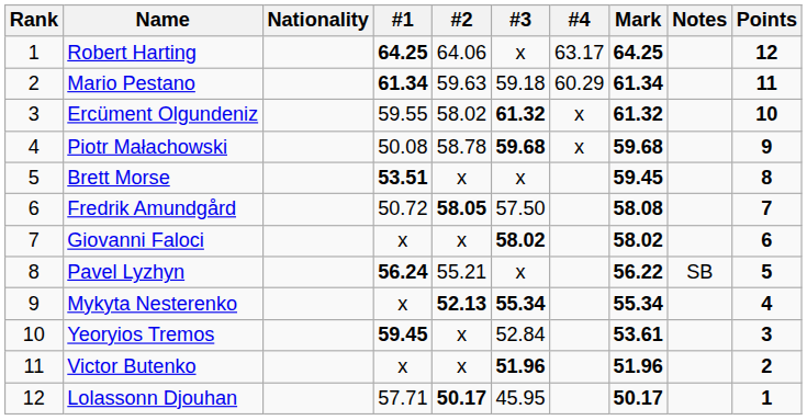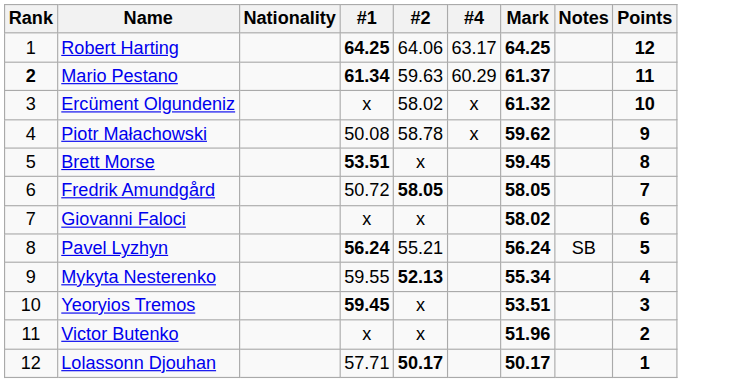 <table class="wikitable sortable" style="text-align:center">
 <tr>
 <th>Rank</th>
 <th>Name</th>
 <th>Nationality</th>
 <th>#1</th>
 <th>#2</th>
-<th>#3</th>
 <th>#4</th>
 <th>Mark</th>
 <th>Notes</th>
 <th>Points</th>
 </tr>
 <tr>
 <td>1</td>
 <td align=left><a href='#'>Robert Harting</a></td>
 <td align=left></td>
 <td><strong>64.25</strong></td>
 <td>64.06</td>
-<td>x</td>
 <td>63.17</td>
 <td><strong>64.25</strong></td>
 <td></td>
 <td><strong>12</strong></td>
 </tr>
 <tr>
-<td>2</td>
+<td><strong>2</strong></td>
 <td align=left><a href='#'>Mario Pestano</a></td>
 <td align=left></td>
 <td><strong>61.34</strong></td>
 <td>59.63</td>
-<td>59.18</td>
 <td>60.29</td>
-<td><strong>61.34</strong></td>
+<td><strong>61.37</strong></td>
 <td></td>
 <td><strong>11</strong></td>
 </tr>
 <tr>
 <td>3</td>
 <td align=left><a href='#'>Ercüment Olgundeniz</a></td>
 <td align=left></td>
-<td>59.55</td>
+<td>x</td>
 <td>58.02</td>
-<td><strong>61.32</strong></td>
 <td>x</td>
 <td><strong>61.32</strong></td>
 <td></td>
 <td><strong>10</strong></td>
 </tr>
 <tr>
 <td>4</td>
 <td align=left><a href='#'>Piotr Małachowski</a></td>
 <td align=left></td>
 <td>50.08</td>
 <td>58.78</td>
-<td><strong>59.68</strong></td>
 <td>x</td>
-<td><strong>59.68</strong></td>
+<td><strong>59.62</strong></td>
 <td></td>
 <td><strong>9</strong></td>
 </tr>
 <tr>
 <td>5</td>
 <td align=left><a href='#'>Brett Morse</a></td>
 <td align=left></td>
 <td><strong>53.51</strong></td>
-<td>x</td>
 <td>x</td>
 <td></td>
 <td><strong>59.45</strong></td>
 <td></td>
 <td><strong>8</strong></td>
 </tr>
 <tr>
 <td>6</td>
 <td align=left><a href='#'>Fredrik Amundgård</a></td>
 <td align=left></td>
 <td>50.72</td>
 <td><strong>58.05</strong></td>
-<td>57.50</td>
 <td></td>
-<td><strong>58.08</strong></td>
+<td><strong>58.05</strong></td>
 <td></td>
 <td><strong>7</strong></td>
 </tr>
 <tr>
 <td>7</td>
 <td align=left><a href='#'>Giovanni Faloci</a></td>
 <td align=left></td>
 <td>x</td>
 <td>x</td>
-<td><strong>58.02</strong></td>
 <td></td>
 <td><strong>58.02</strong></td>
 <td></td>
 <td><strong>6</strong></td>
 </tr>
 <tr>
 <td>8</td>
 <td align=left><a href='#'>Pavel Lyzhyn</a></td>
 <td align=left></td>
 <td><strong>56.24</strong></td>
 <td>55.21</td>
-<td>x</td>
 <td></td>
-<td><strong>56.22</strong></td>
+<td><strong>56.24</strong></td>
 <td>SB</td>
 <td><strong>5</strong></td>
 </tr>
 <tr>
 <td>9</td>
 <td align=left><a href='#'>Mykyta Nesterenko</a></td>
 <td align=left></td>
-<td>x</td>
+<td>59.55</td>
 <td><strong>52.13</strong></td>
-<td><strong>55.34</strong></td>
 <td></td>
 <td><strong>55.34</strong></td>
 <td></td>
 <td><strong>4</strong></td>
 </tr>
 <tr>
 <td>10</td>
 <td align=left><a href='#'>Yeoryios Tremos</a></td>
 <td align=left></td>
 <td><strong>59.45</strong></td>
 <td>x</td>
-<td>52.84</td>
 <td></td>
-<td><strong>53.61</strong></td>
+<td><strong>53.51</strong></td>
 <td></td>
 <td><strong>3</strong></td>
 </tr>
 <tr>
 <td>11</td>
 <td align=left><a href='#'>Victor Butenko</a></td>
 <td align=left></td>
 <td>x</td>
 <td>x</td>
-<td><strong>51.96</strong></td>
 <td></td>
 <td><strong>51.96</strong></td>
 <td></td>
 <td><strong>2</strong></td>
 </tr>
 <tr>
 <td>12</td>
 <td align=left><a href='#'>Lolassonn Djouhan</a></td>
 <td align=left></td>
 <td>57.71</td>
 <td><strong>50.17</strong></td>
-<td>45.95</td>
 <td></td>
 <td><strong>50.17</strong></td>
 <td></td>
 <td><strong>1</strong></td>
 </tr>
 </table>
